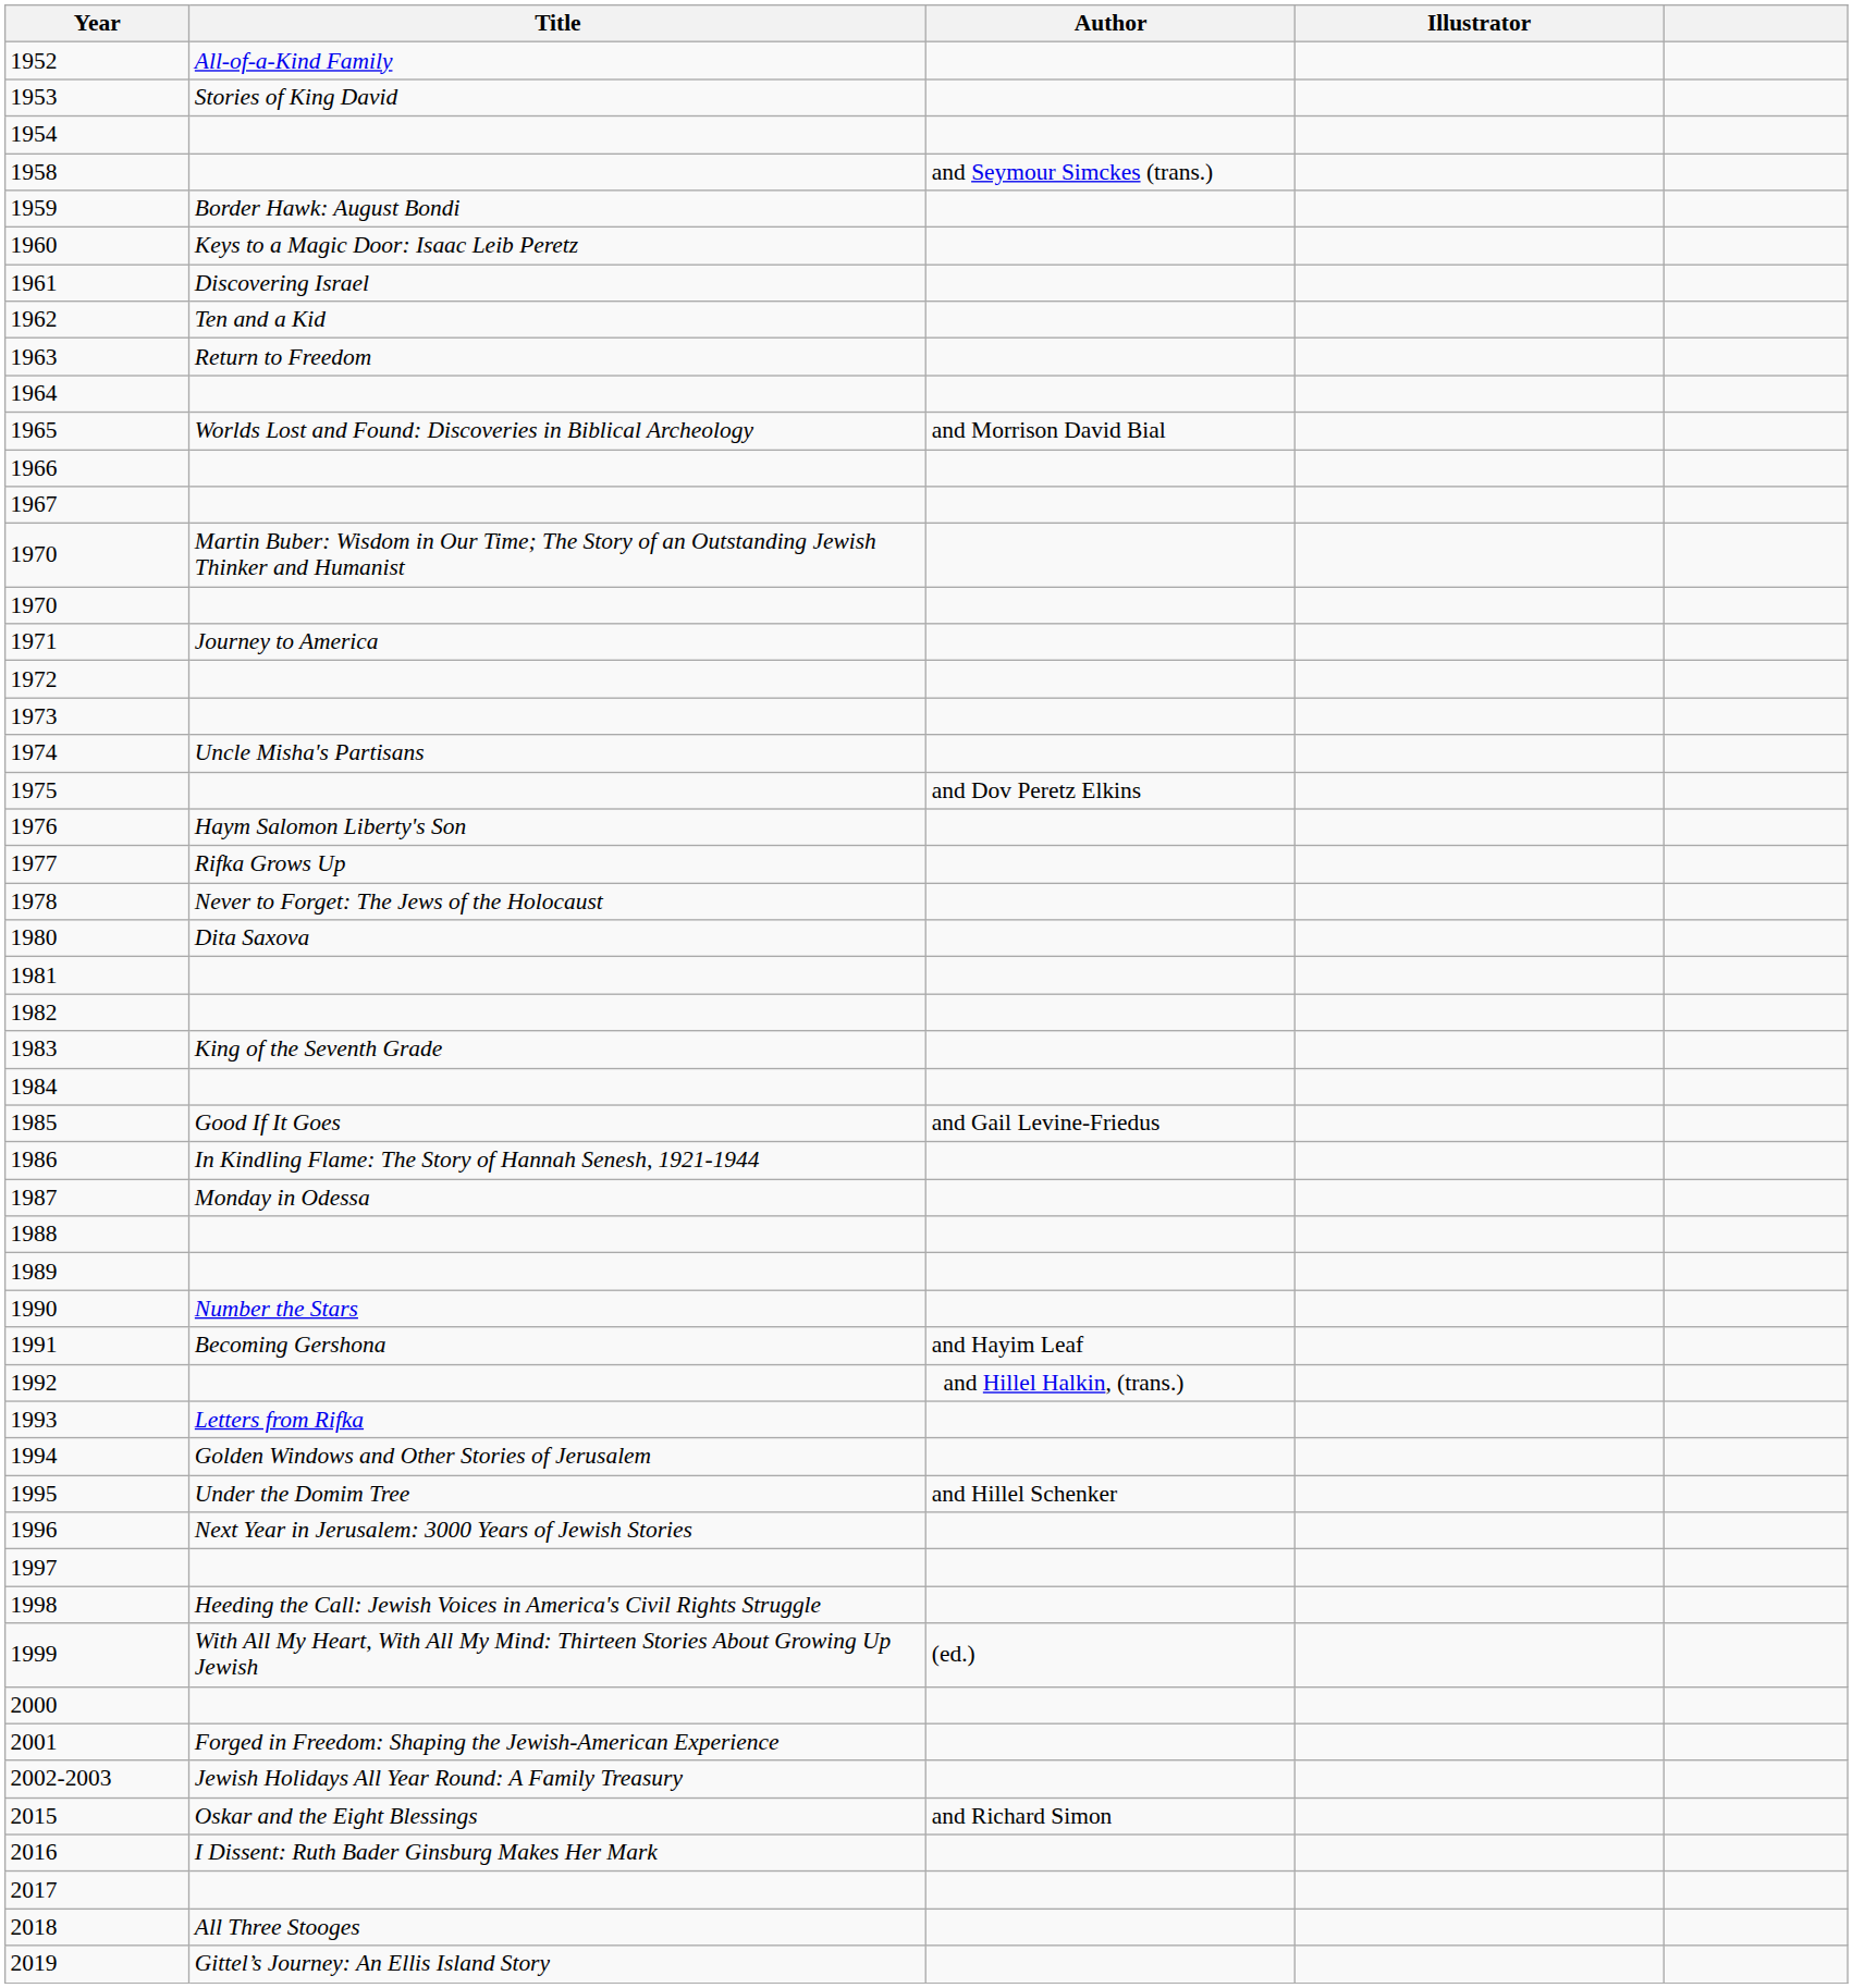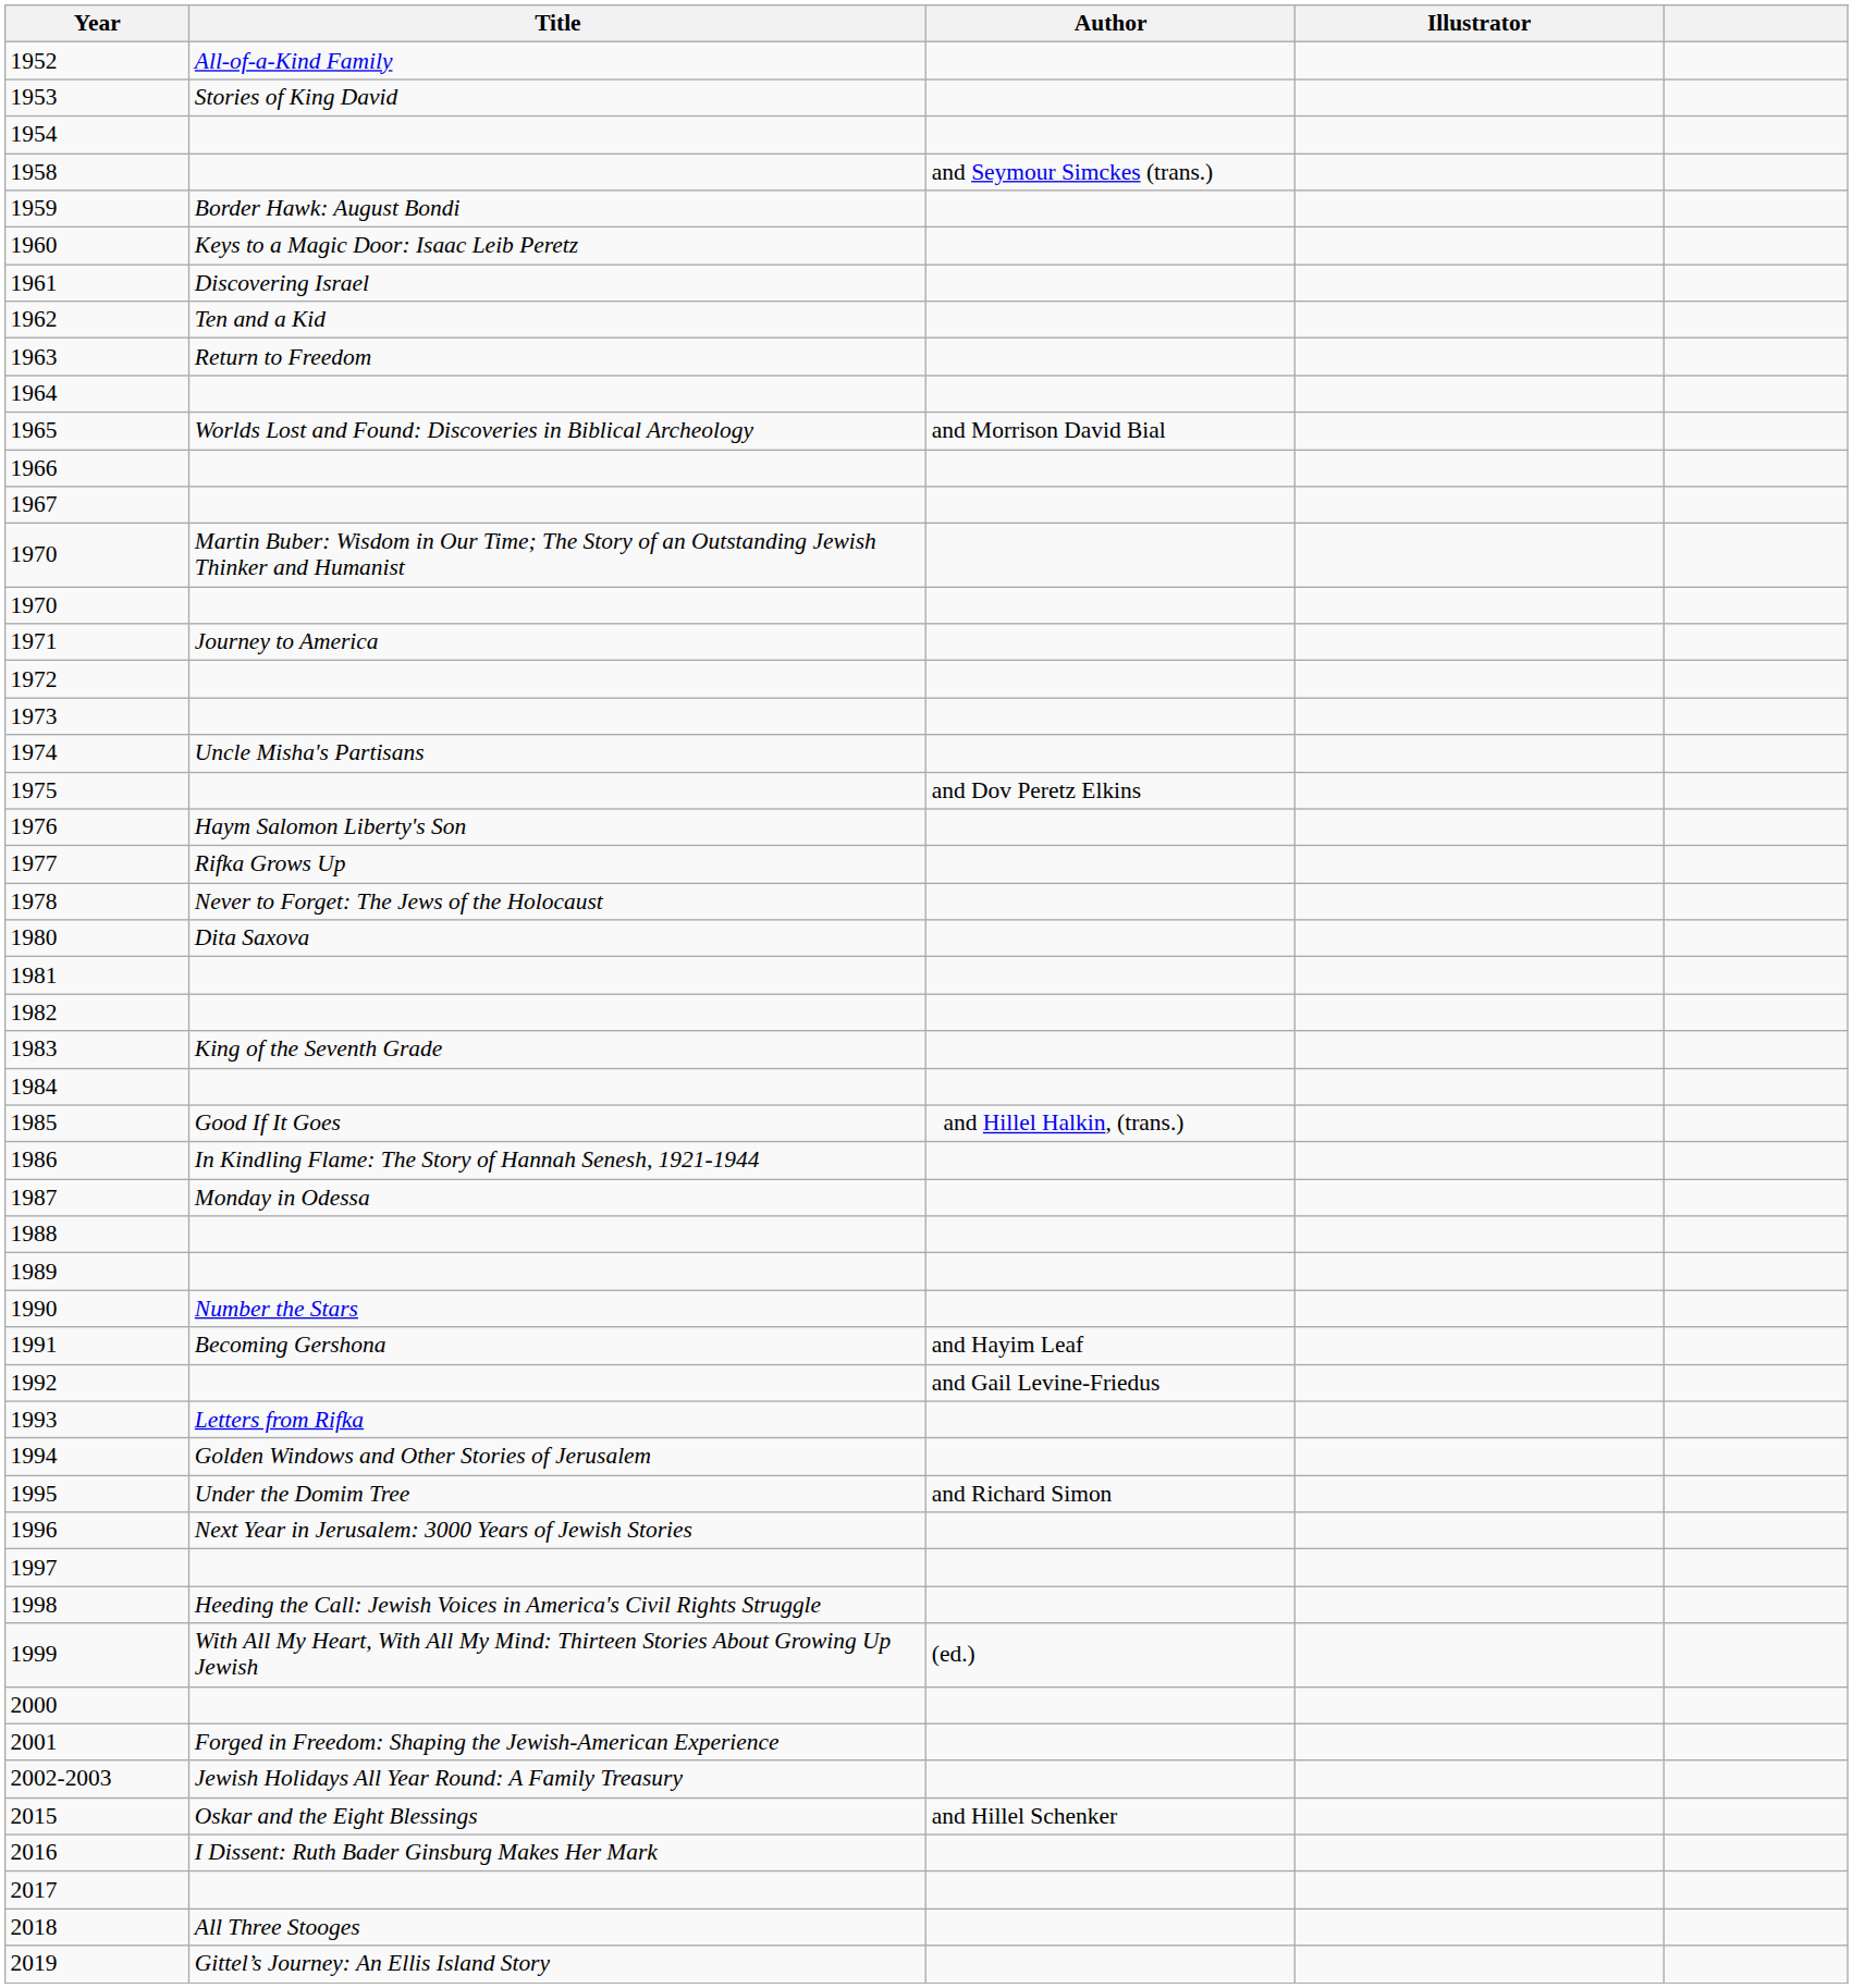 <table class="wikitable sortable" style="width:100%">
 <tr>
 <th scope="col" style="width:10%">Year</th>
 <th scope="col" style="width:40%">Title</th>
 <th scope="col" width=20%>Author</th>
 <th scope="col" width=20%>Illustrator</th>
 <th scope="col" style="width:10%"></th>
 </tr>
 <tr>
 <td>1952</td>
 <td><em><a href='#'>All-of-a-Kind Family</a></em></td>
 <td></td>
 <td></td>
 <td></td>
 </tr>
 <tr>
 <td>1953</td>
 <td><em>Stories of King David</em></td>
 <td></td>
 <td></td>
 <td></td>
 </tr>
 <tr>
 <td>1954</td>
 <td><em></em></td>
 <td></td>
 <td></td>
 <td></td>
 </tr>
 <tr>
 <td>1958</td>
 <td><em></em></td>
 <td> and <a href='#'>Seymour Simckes</a> (trans.)</td>
 <td></td>
 <td></td>
 </tr>
 <tr>
 <td>1959</td>
 <td><em>Border Hawk: August Bondi</em></td>
 <td></td>
 <td></td>
 <td></td>
 </tr>
 <tr>
 <td>1960</td>
 <td><em>Keys to a Magic Door: Isaac Leib Peretz</em></td>
 <td></td>
 <td></td>
 <td></td>
 </tr>
 <tr>
 <td>1961</td>
 <td><em>Discovering Israel</em></td>
 <td></td>
 <td></td>
 <td></td>
 </tr>
 <tr>
 <td>1962</td>
 <td><em>Ten and a Kid</em></td>
 <td></td>
 <td></td>
 <td></td>
 </tr>
 <tr>
 <td>1963</td>
 <td><em>Return to Freedom</em></td>
 <td></td>
 <td></td>
 <td></td>
 </tr>
 <tr>
 <td>1964</td>
 <td><em></em></td>
 <td></td>
 <td></td>
 <td></td>
 </tr>
 <tr>
 <td>1965</td>
 <td><em>Worlds Lost and Found: Discoveries in Biblical Archeology</em></td>
 <td> and Morrison David Bial</td>
 <td></td>
 <td></td>
 </tr>
 <tr>
 <td>1966</td>
 <td><em></em></td>
 <td></td>
 <td></td>
 <td></td>
 </tr>
 <tr>
 <td>1967</td>
 <td><em></em></td>
 <td></td>
 <td></td>
 <td></td>
 </tr>
 <tr>
 <td>1970</td>
 <td><em>Martin Buber: Wisdom in Our Time; The Story of an Outstanding Jewish Thinker and Humanist</em></td>
 <td></td>
 <td></td>
 <td></td>
 </tr>
 <tr>
 <td>1970</td>
 <td><em></em></td>
 <td></td>
 <td></td>
 <td></td>
 </tr>
 <tr>
 <td>1971</td>
 <td><em>Journey to America</em></td>
 <td></td>
 <td></td>
 <td></td>
 </tr>
 <tr>
 <td>1972</td>
 <td><em></em></td>
 <td></td>
 <td></td>
 <td></td>
 </tr>
 <tr>
 <td>1973</td>
 <td><em></em></td>
 <td></td>
 <td></td>
 <td></td>
 </tr>
 <tr>
 <td>1974</td>
 <td><em>Uncle Misha's Partisans</em></td>
 <td></td>
 <td></td>
 <td></td>
 </tr>
 <tr>
 <td>1975</td>
 <td><em></em></td>
 <td> and Dov Peretz Elkins</td>
 <td></td>
 <td></td>
 </tr>
 <tr>
 <td>1976</td>
 <td><em>Haym Salomon Liberty's Son</em></td>
 <td></td>
 <td></td>
 <td></td>
 </tr>
 <tr>
 <td>1977</td>
 <td><em>Rifka Grows Up</em></td>
 <td></td>
 <td></td>
 <td></td>
 </tr>
 <tr>
 <td>1978</td>
 <td><em>Never to Forget: The Jews of the Holocaust</em></td>
 <td></td>
 <td></td>
 <td></td>
 </tr>
 <tr>
 <td>1980</td>
 <td><em>Dita Saxova</em></td>
 <td></td>
 <td></td>
 <td></td>
 </tr>
 <tr>
 <td>1981</td>
 <td><em></em></td>
 <td></td>
 <td></td>
 <td></td>
 </tr>
 <tr>
 <td>1982</td>
 <td><em></em></td>
 <td></td>
 <td></td>
 <td></td>
 </tr>
 <tr>
 <td>1983</td>
 <td><em>King of the Seventh Grade</em></td>
 <td></td>
 <td></td>
 <td></td>
 </tr>
 <tr>
 <td>1984</td>
 <td><em></em></td>
 <td></td>
 <td></td>
 <td></td>
 </tr>
 <tr>
 <td>1985</td>
 <td><em>Good If It Goes</em></td>
-<td> and Gail Levine-Friedus</td>
+<td>  and <a href='#'>Hillel Halkin</a>, (trans.)</td>
 <td></td>
 <td></td>
 </tr>
 <tr>
 <td>1986</td>
 <td><em>In Kindling Flame: The Story of Hannah Senesh, 1921-1944</em></td>
 <td></td>
 <td></td>
 <td></td>
 </tr>
 <tr>
 <td>1987</td>
 <td><em>Monday in Odessa</em></td>
 <td></td>
 <td></td>
 <td></td>
 </tr>
 <tr>
 <td>1988</td>
 <td><em></em></td>
 <td></td>
 <td></td>
 <td></td>
 </tr>
 <tr>
 <td>1989</td>
 <td><em></em></td>
 <td></td>
 <td></td>
 <td></td>
 </tr>
 <tr>
 <td>1990</td>
 <td><em><a href='#'>Number the Stars</a></em></td>
 <td></td>
 <td></td>
 <td></td>
 </tr>
 <tr>
 <td>1991</td>
 <td><em>Becoming Gershona</em></td>
 <td> and Hayim Leaf</td>
 <td></td>
 <td></td>
 </tr>
 <tr>
 <td>1992</td>
 <td><em></em></td>
-<td>  and <a href='#'>Hillel Halkin</a>, (trans.)</td>
+<td> and Gail Levine-Friedus</td>
 <td></td>
 <td></td>
 </tr>
 <tr>
 <td>1993</td>
 <td><em><a href='#'>Letters from Rifka</a></em></td>
 <td></td>
 <td></td>
 <td></td>
 </tr>
 <tr>
 <td>1994</td>
 <td><em>Golden Windows and Other Stories of Jerusalem</em></td>
 <td></td>
 <td></td>
 <td></td>
 </tr>
 <tr>
 <td>1995</td>
 <td><em>Under the Domim Tree</em></td>
-<td> and Hillel Schenker</td>
+<td> and Richard Simon</td>
 <td></td>
 <td></td>
 </tr>
 <tr>
 <td>1996</td>
 <td><em>Next Year in Jerusalem: 3000 Years of Jewish Stories</em></td>
 <td></td>
 <td></td>
 <td></td>
 </tr>
 <tr>
 <td>1997</td>
 <td><em></em></td>
 <td></td>
 <td></td>
 <td></td>
 </tr>
 <tr>
 <td>1998</td>
 <td><em>Heeding the Call: Jewish Voices in America's Civil Rights Struggle</em></td>
 <td></td>
 <td></td>
 <td></td>
 </tr>
 <tr>
 <td>1999</td>
 <td><em>With All My Heart, With All My Mind: Thirteen Stories About Growing Up Jewish</em></td>
 <td> (ed.)</td>
 <td></td>
 <td></td>
 </tr>
 <tr>
 <td>2000</td>
 <td><em></em></td>
 <td></td>
 <td></td>
 <td></td>
 </tr>
 <tr>
 <td>2001</td>
 <td><em>Forged in Freedom: Shaping the Jewish-American Experience</em></td>
 <td></td>
 <td></td>
 <td></td>
 </tr>
 <tr>
 <td>2002-2003</td>
 <td><em>Jewish Holidays All Year Round: A Family Treasury</em></td>
 <td></td>
 <td></td>
 <td></td>
 </tr>
 <tr>
 <td>2015</td>
 <td><em>Oskar and the Eight Blessings</em></td>
-<td> and Richard Simon</td>
+<td> and Hillel Schenker</td>
 <td></td>
 <td></td>
 </tr>
 <tr>
 <td>2016</td>
 <td><em>I Dissent: Ruth Bader Ginsburg Makes Her Mark</em></td>
 <td></td>
 <td></td>
 <td></td>
 </tr>
 <tr>
 <td>2017</td>
 <td><em></em></td>
 <td></td>
 <td></td>
 <td></td>
 </tr>
 <tr>
 <td>2018</td>
 <td><em>All Three Stooges</em></td>
 <td></td>
 <td></td>
 <td></td>
 </tr>
 <tr>
 <td>2019</td>
 <td><em>Gittel’s Journey: An Ellis Island Story</em></td>
 <td></td>
 <td></td>
 <td></td>
 </tr>
 </table>
